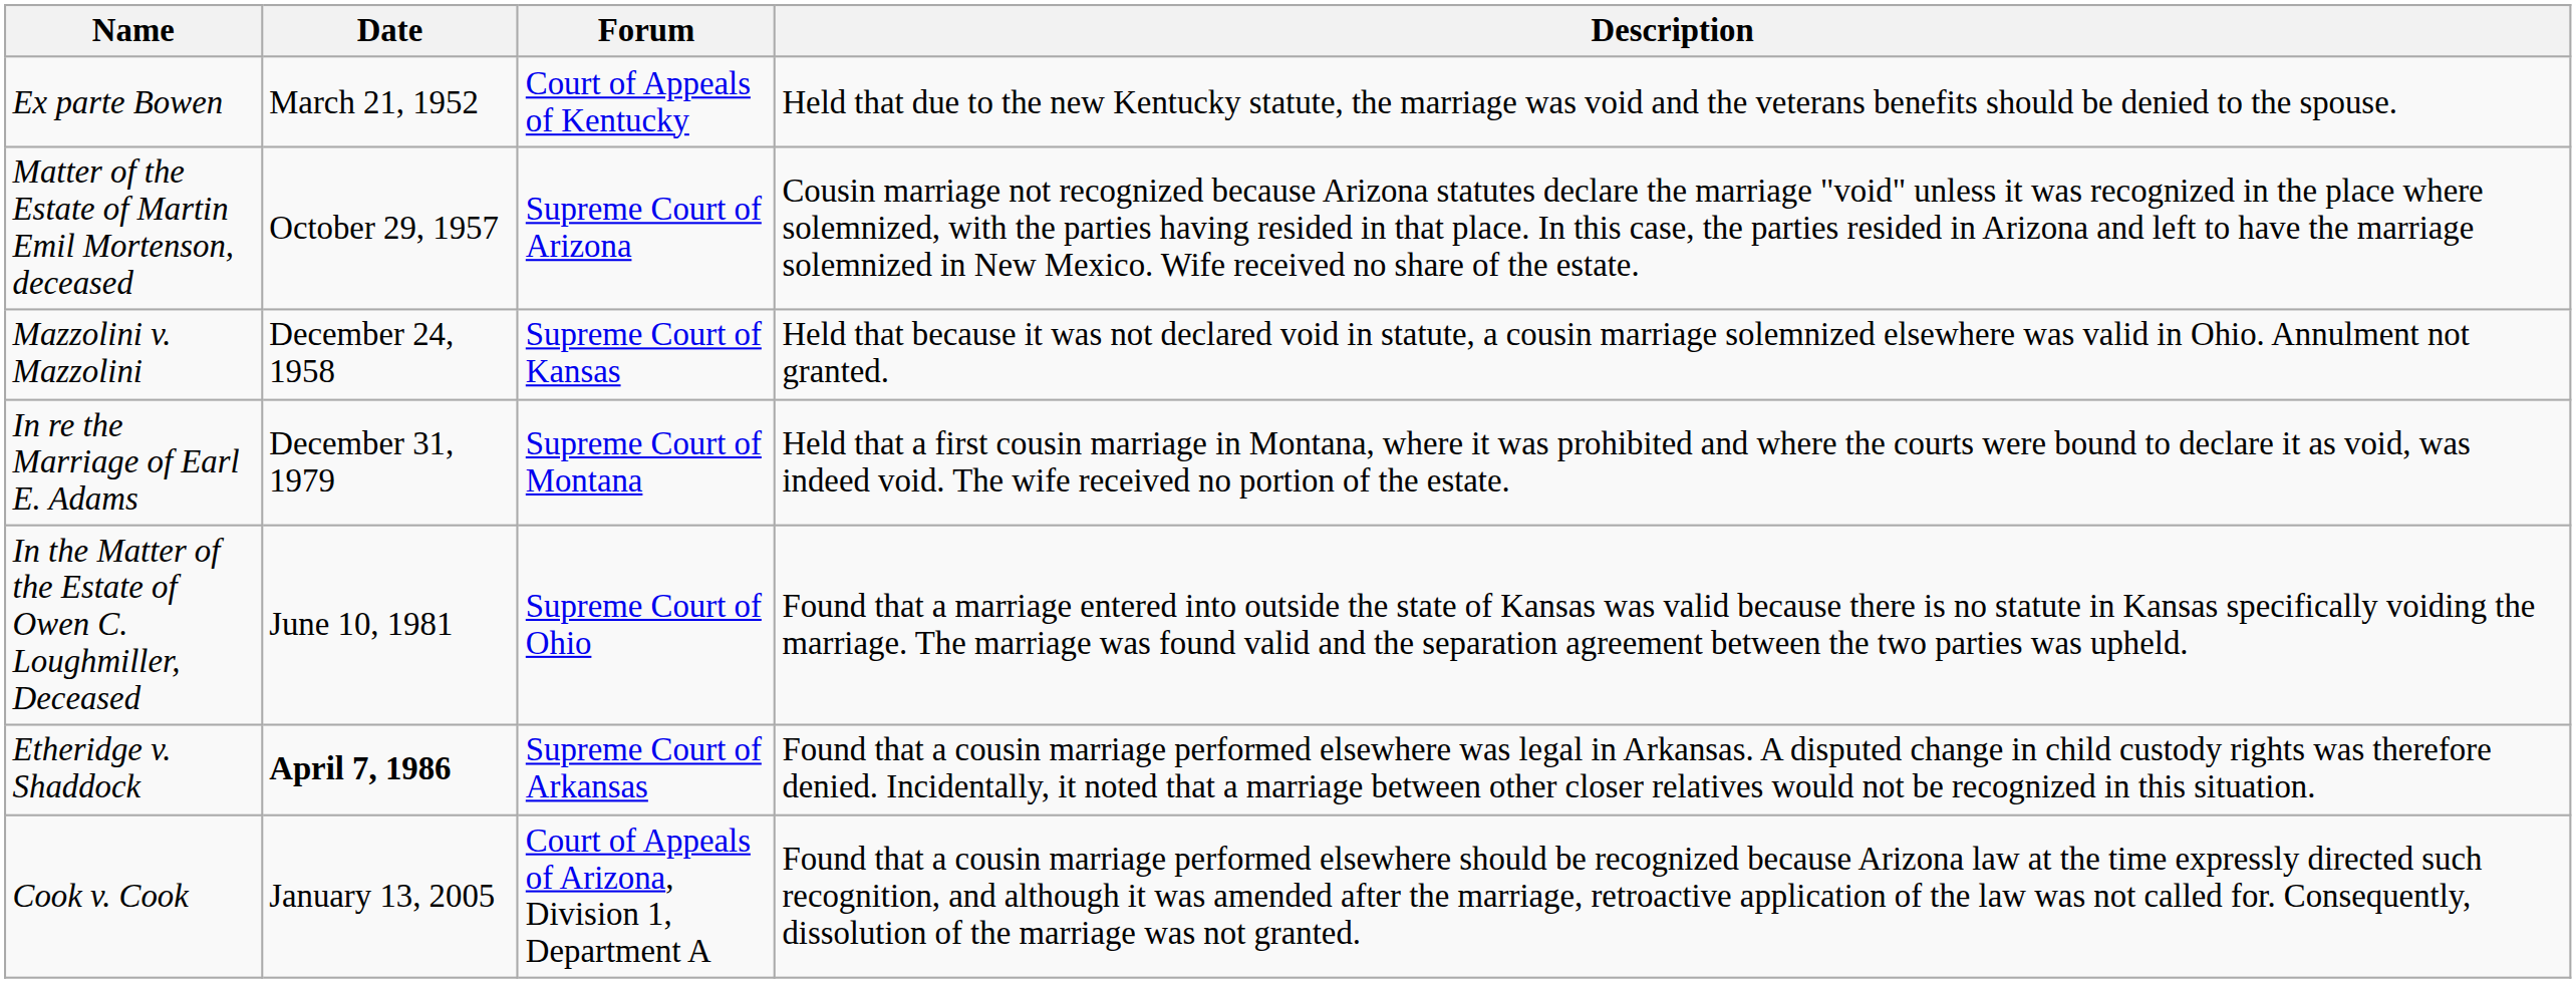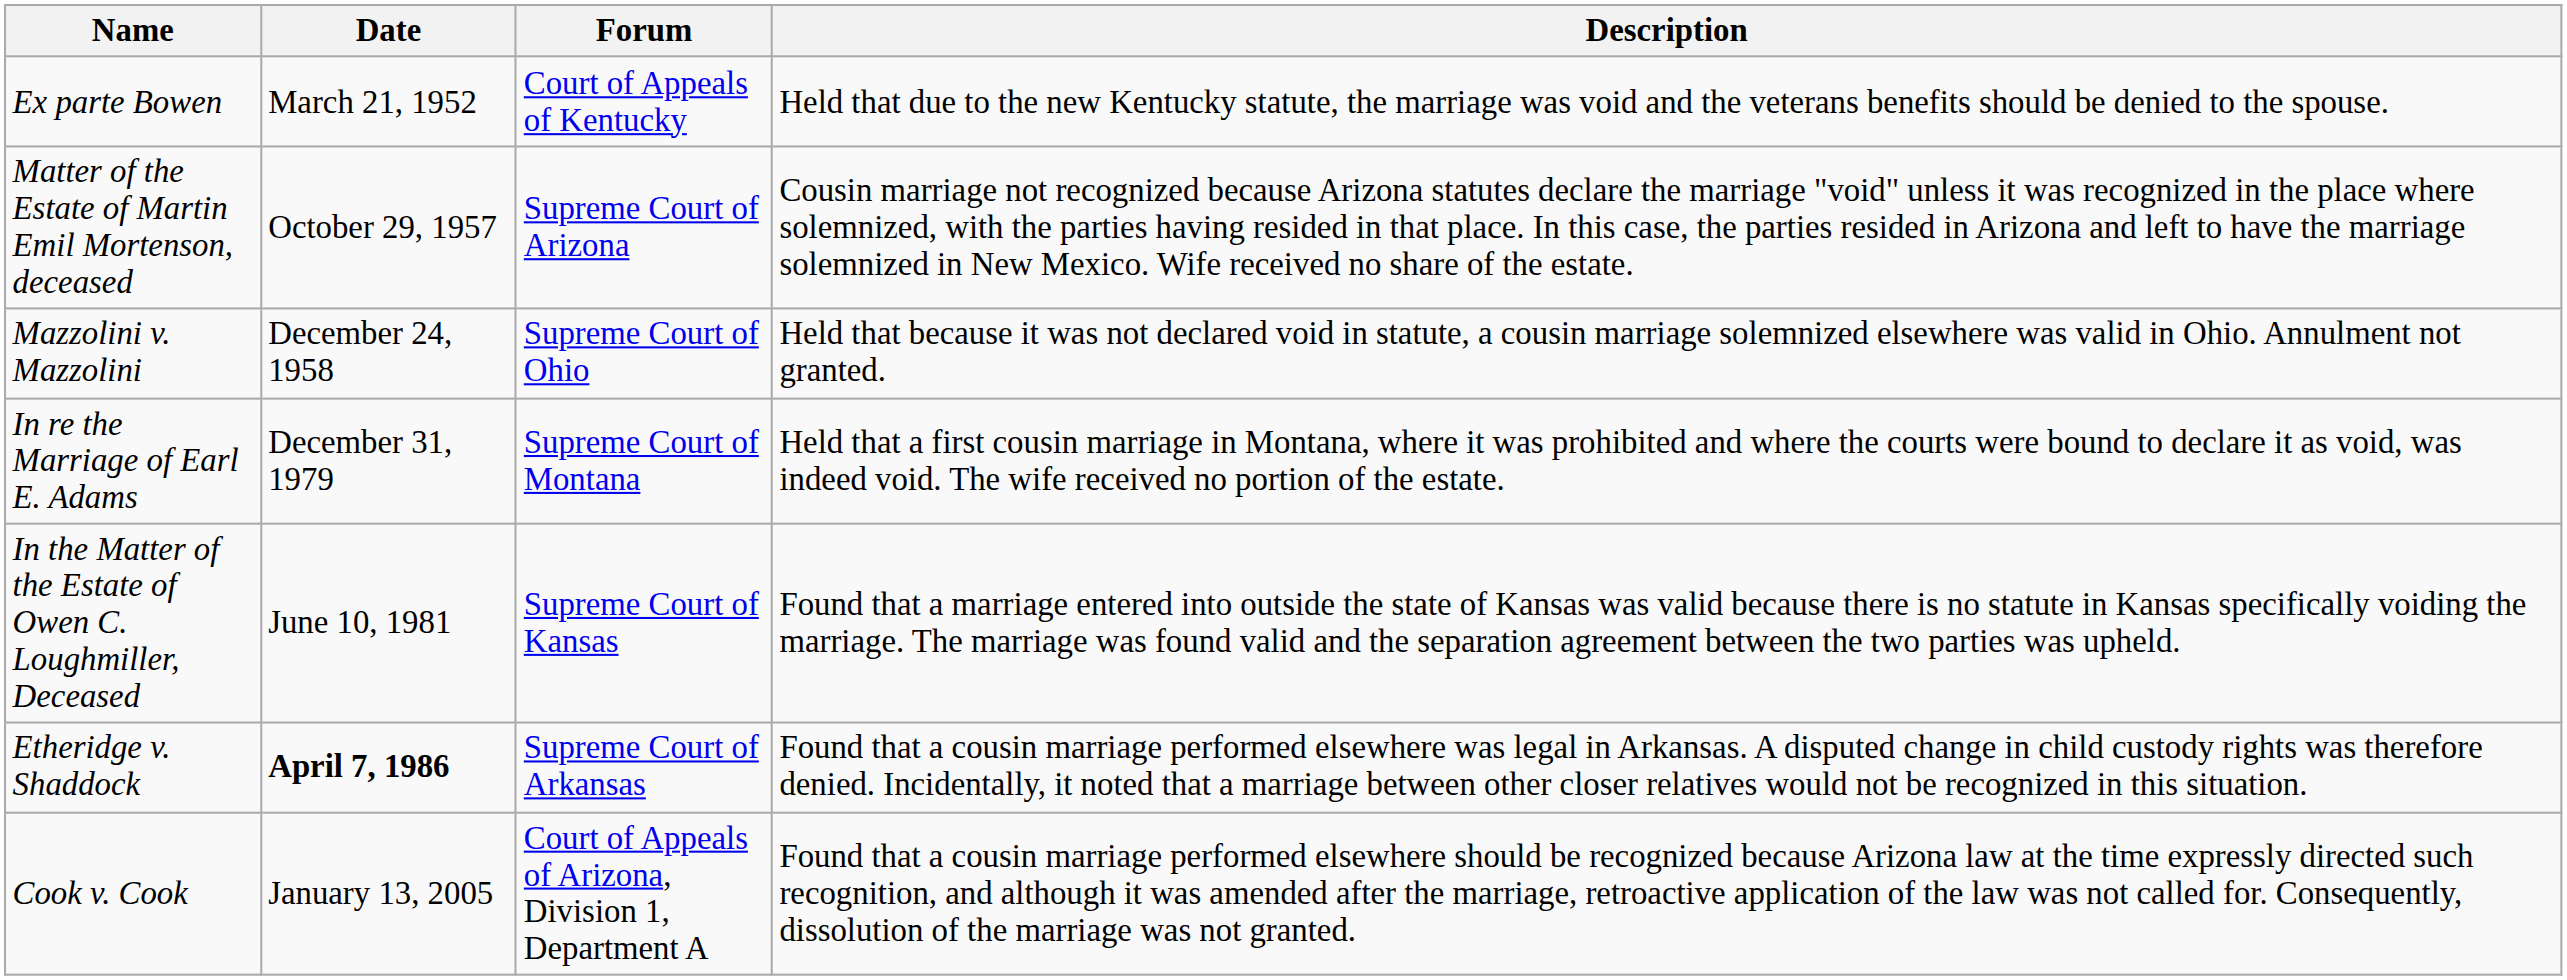 <table class="wikitable sortable">
 <tr>
 <th width=10%>Name</th>
 <th width=10%>Date</th>
 <th width=10%>Forum</th>
 <th width=70%>Description</th>
 </tr>
 <tr>
 <td><em>Ex parte Bowen</em></td>
 <td>March 21, 1952</td>
 <td><a href='#'>Court of Appeals of Kentucky</a></td>
 <td>Held that due to the new Kentucky statute, the marriage was void and the veterans benefits should be denied to the spouse.</td>
 </tr>
 <tr>
 <td><em>Matter of the Estate of Martin Emil Mortenson, deceased</em></td>
 <td>October 29, 1957</td>
 <td><a href='#'>Supreme Court of Arizona</a></td>
 <td>Cousin marriage not recognized because Arizona statutes declare the marriage "void" unless it was recognized in the place where solemnized, with the parties having resided in that place. In this case, the parties resided in Arizona and left to have the marriage solemnized in New Mexico. Wife received no share of the estate.</td>
 </tr>
 <tr>
 <td><em>Mazzolini v. Mazzolini</em></td>
 <td>December 24, 1958</td>
-<td><a href='#'>Supreme Court of Kansas</a></td>
+<td><a href='#'>Supreme Court of Ohio</a></td>
 <td>Held that because it was not declared void in statute, a cousin marriage solemnized elsewhere was valid in Ohio. Annulment not granted.</td>
 </tr>
 <tr>
 <td><em>In re the Marriage of Earl E. Adams</em></td>
 <td>December 31, 1979</td>
 <td><a href='#'>Supreme Court of Montana</a></td>
 <td>Held that a first cousin marriage in Montana, where it was prohibited and where the courts were bound to declare it as void, was indeed void. The wife received no portion of the estate.</td>
 </tr>
 <tr>
 <td><em>In the Matter of the Estate of Owen C. Loughmiller, Deceased</em></td>
 <td>June 10, 1981</td>
-<td><a href='#'>Supreme Court of Ohio</a></td>
+<td><a href='#'>Supreme Court of Kansas</a></td>
 <td>Found that a marriage entered into outside the state of Kansas was valid because there is no statute in Kansas specifically voiding the marriage. The marriage was found valid and the separation agreement between the two parties was upheld.</td>
 </tr>
 <tr>
 <td><em>Etheridge v. Shaddock</em></td>
 <td><strong>April 7, 1986</strong></td>
 <td><a href='#'>Supreme Court of Arkansas</a></td>
 <td>Found that a cousin marriage performed elsewhere was legal in Arkansas. A disputed change in child custody rights was therefore denied. Incidentally, it noted that a marriage between other closer relatives would not be recognized in this situation.</td>
 </tr>
 <tr>
 <td><em>Cook v. Cook</em></td>
 <td>January 13, 2005</td>
 <td><a href='#'>Court of Appeals of Arizona</a>, Division 1, Department A</td>
 <td>Found that a cousin marriage performed elsewhere should be recognized because Arizona law at the time expressly directed such recognition, and although it was amended after the marriage, retroactive application of the law was not called for. Consequently, dissolution of the marriage was not granted.</td>
 </tr>
 </table>
